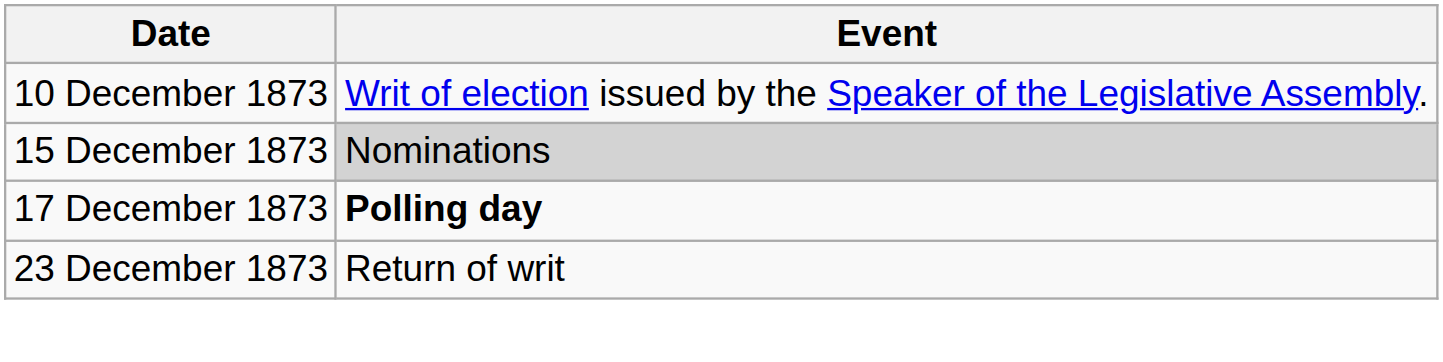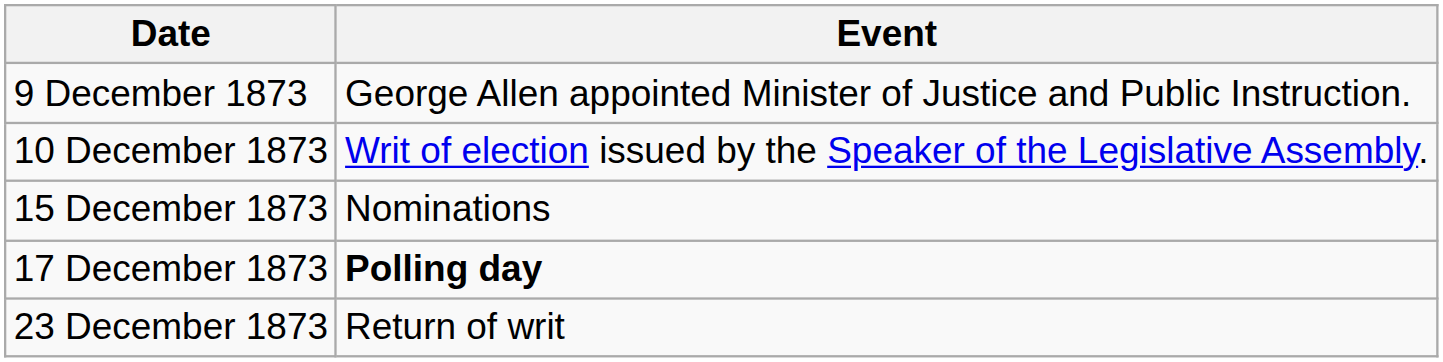 <table class="wikitable">
 <tr>
 <th>Date</th>
 <th>Event</th>
+</tr>
+<tr>
+<td>9 December 1873</td>
+<td>George Allen appointed Minister of Justice and Public Instruction.</td>
 </tr>
 <tr>
 <td>10 December 1873</td>
 <td><a href='#'>Writ of election</a> issued by the <a href='#'>Speaker of the Legislative Assembly</a>.</td>
 </tr>
 <tr>
 <td>15 December 1873</td>
-<td style="background: lightgrey;">Nominations</td>
+<td>Nominations</td>
 </tr>
 <tr>
 <td>17 December 1873</td>
 <td><strong>Polling day</strong></td>
 </tr>
 <tr>
 <td>23 December 1873</td>
 <td>Return of writ</td>
 </tr>
 </table>
